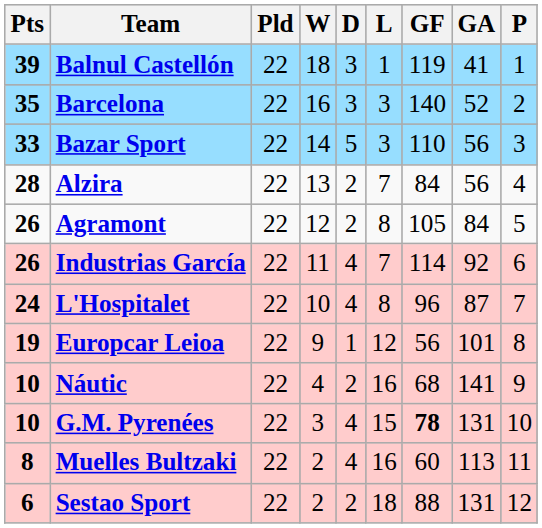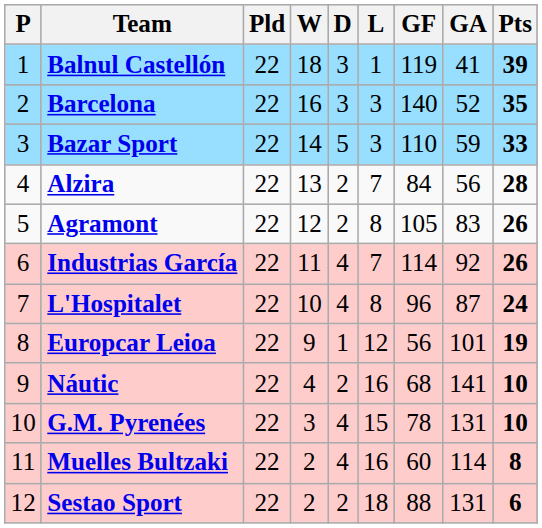 <table class="wikitable sortable" style="text-align: center;">
 <tr>
-<th align="center">Pts</th>
+<th align="center">P</th>
 <th align="center">Team</th>
 <th align="center">Pld</th>
 <th align="center">W</th>
 <th align="center">D</th>
 <th align="center">L</th>
 <th align="center">GF</th>
 <th align="center">GA</th>
-<th align="center">P</th>
+<th align="center">Pts</th>
 </tr>
 <tr ! style="background:#97DEFF;">
-<td><strong>39</strong></td>
+<td>1</td>
 <td align="left"><strong><a href='#'>Balnul Castellón</a>        </strong></td>
 <td>22</td>
 <td>18</td>
 <td>3</td>
 <td>1</td>
 <td>119</td>
 <td>41</td>
-<td>1</td>
+<td><strong>39</strong></td>
 </tr>
 <tr ! style="background:#97DEFF;">
-<td><strong>35</strong></td>
+<td>2</td>
 <td align="left"><strong><a href='#'>Barcelona</a> 	 </strong></td>
 <td>22</td>
 <td>16</td>
 <td>3</td>
 <td>3</td>
 <td>140</td>
 <td>52</td>
-<td>2</td>
+<td><strong>35</strong></td>
 </tr>
 <tr ! style="background:#97DEFF;">
-<td><strong>33</strong></td>
+<td>3</td>
 <td align="left"><strong><a href='#'>Bazar Sport</a> 	 </strong></td>
 <td>22</td>
 <td>14</td>
 <td>5</td>
 <td>3</td>
 <td>110</td>
-<td>56</td>
-<td>3</td>
+<td>59</td>
+<td><strong>33</strong></td>
 </tr>
 <tr>
-<td><strong>28</strong></td>
+<td>4</td>
 <td align="left"><strong><a href='#'>Alzira</a> 	         </strong></td>
 <td>22</td>
 <td>13</td>
 <td>2</td>
 <td>7</td>
 <td>84</td>
 <td>56</td>
-<td>4</td>
+<td><strong>28</strong></td>
 </tr>
 <tr>
-<td><strong>26</strong></td>
+<td>5</td>
 <td align="left"><strong><a href='#'>Agramont</a> 	         </strong></td>
 <td>22</td>
 <td>12</td>
 <td>2</td>
 <td>8</td>
 <td>105</td>
-<td>84</td>
-<td>5</td>
+<td>83</td>
+<td><strong>26</strong></td>
 </tr>
 <tr ! style="background:#FFCCCC;">
-<td><strong>26</strong></td>
+<td>6</td>
 <td align="left"><strong><a href='#'>Industrias García</a></strong></td>
 <td>22</td>
 <td>11</td>
 <td>4</td>
 <td>7</td>
 <td>114</td>
 <td>92</td>
-<td>6</td>
+<td><strong>26</strong></td>
 </tr>
 <tr ! style="background:#FFCCCC;">
-<td><strong>24</strong></td>
+<td>7</td>
 <td align="left"><strong><a href='#'>L'Hospitalet</a>        </strong></td>
 <td>22</td>
 <td>10</td>
 <td>4</td>
 <td>8</td>
 <td>96</td>
 <td>87</td>
-<td>7</td>
+<td><strong>24</strong></td>
 </tr>
 <tr ! style="background:#FFCCCC;">
-<td><strong>19</strong></td>
+<td>8</td>
 <td align="left"><strong><a href='#'>Europcar Leioa</a>	         </strong></td>
 <td>22</td>
 <td>9</td>
 <td>1</td>
 <td>12</td>
 <td>56</td>
 <td>101</td>
-<td>8</td>
+<td><strong>19</strong></td>
 </tr>
 <tr ! style="background:#FFCCCC;">
-<td><strong>10</strong></td>
+<td>9</td>
 <td align="left"><strong><a href='#'>Náutic</a>	         </strong></td>
 <td>22</td>
 <td>4</td>
 <td>2</td>
 <td>16</td>
 <td>68</td>
 <td>141</td>
-<td>9</td>
+<td><strong>10</strong></td>
 </tr>
 <tr ! style="background:#FFCCCC;">
-<td><strong>10</strong></td>
+<td>10</td>
 <td align="left"><strong><a href='#'>G.M. Pyrenées</a> </strong></td>
 <td>22</td>
 <td>3</td>
 <td>4</td>
 <td>15</td>
-<td><strong>78</strong></td>
+<td>78</td>
 <td>131</td>
-<td>10</td>
+<td><strong>10</strong></td>
 </tr>
 <tr ! style="background:#FFCCCC;">
-<td><strong>8</strong></td>
+<td>11</td>
 <td align="left"><strong><a href='#'>Muelles Bultzaki</a>       </strong></td>
 <td>22</td>
 <td>2</td>
 <td>4</td>
 <td>16</td>
 <td>60</td>
-<td>113</td>
-<td>11</td>
+<td>114</td>
+<td><strong>8</strong></td>
 </tr>
 <tr ! style="background:#FFCCCC;">
-<td><strong>6</strong></td>
+<td>12</td>
 <td align="left"><strong><a href='#'>Sestao Sport</a>	 </strong></td>
 <td>22</td>
 <td>2</td>
 <td>2</td>
 <td>18</td>
 <td>88</td>
 <td>131</td>
-<td>12</td>
+<td><strong>6</strong></td>
 </tr>
 </table>
